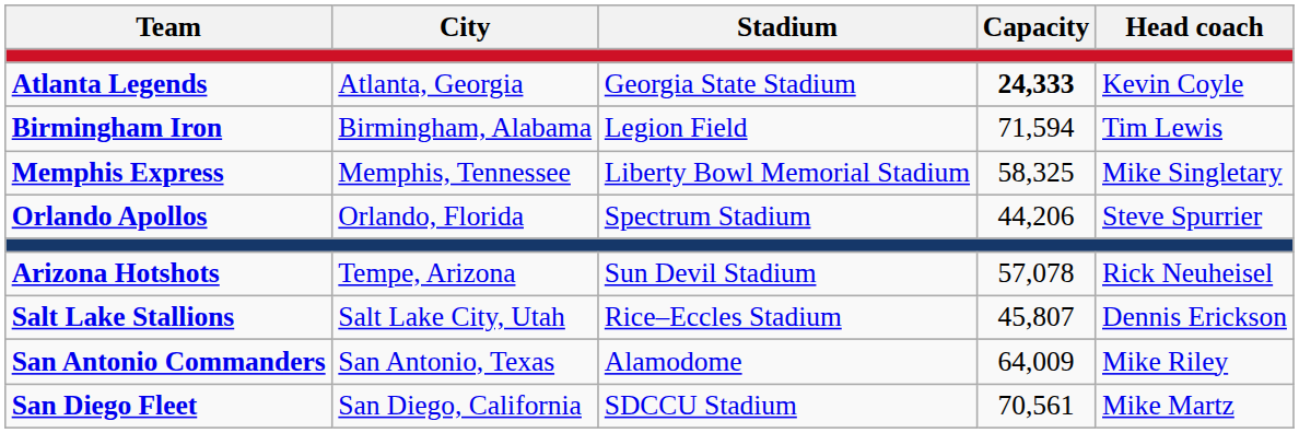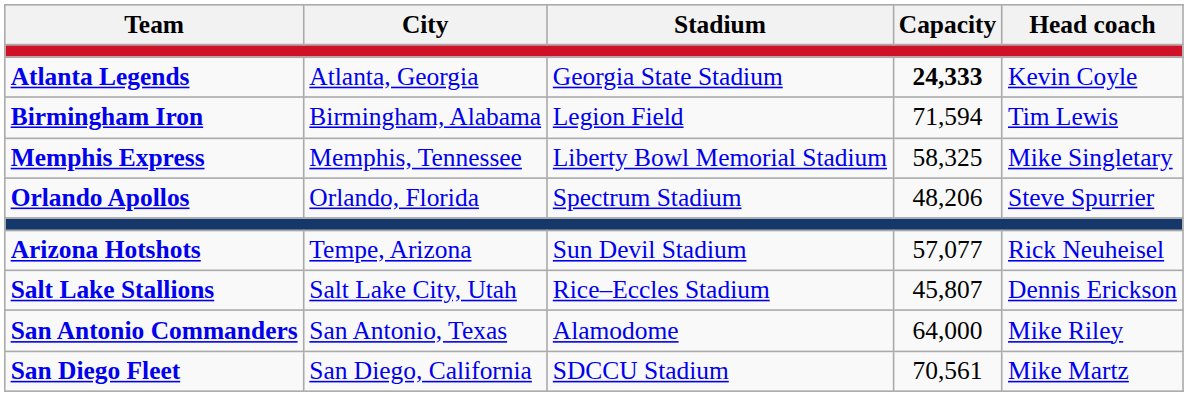 <table class="plainrowheaders wikitable">
 <tr>
 <th>Team</th>
 <th>City</th>
 <th>Stadium</th>
 <th>Capacity</th>
 <th>Head coach</th>
 </tr>
 <tr>
 <th style=background:#CE1126 colspan="7"></th>
 </tr>
 <tr>
 <td><strong><a href='#'>Atlanta Legends</a></strong></td>
 <td><a href='#'>Atlanta, Georgia</a></td>
 <td><a href='#'>Georgia State Stadium</a></td>
 <td align=center><strong>24,333</strong></td>
 <td><a href='#'>Kevin Coyle</a></td>
 </tr>
 <tr>
 <td><strong><a href='#'>Birmingham Iron</a></strong></td>
 <td><a href='#'>Birmingham, Alabama</a></td>
 <td><a href='#'>Legion Field</a></td>
 <td align=center>71,594</td>
 <td><a href='#'>Tim Lewis</a></td>
 </tr>
 <tr>
 <td><strong><a href='#'>Memphis Express</a></strong></td>
 <td><a href='#'>Memphis, Tennessee</a></td>
 <td><a href='#'>Liberty Bowl Memorial Stadium</a></td>
 <td align=center>58,325</td>
 <td><a href='#'>Mike Singletary</a></td>
 </tr>
 <tr>
 <td><strong><a href='#'>Orlando Apollos</a></strong></td>
 <td><a href='#'>Orlando, Florida</a></td>
 <td><a href='#'>Spectrum Stadium</a></td>
-<td align=center>44,206</td>
+<td align=center>48,206</td>
 <td><a href='#'>Steve Spurrier</a></td>
 </tr>
 <tr>
 <th style=background:#153769 colspan="7"></th>
 </tr>
 <tr>
 <td><strong><a href='#'>Arizona Hotshots</a></strong></td>
 <td><a href='#'>Tempe, Arizona</a></td>
 <td><a href='#'>Sun Devil Stadium</a></td>
-<td align=center>57,078</td>
+<td align=center>57,077</td>
 <td><a href='#'>Rick Neuheisel</a></td>
 </tr>
 <tr>
 <td><strong><a href='#'>Salt Lake Stallions</a></strong></td>
 <td><a href='#'>Salt Lake City, Utah</a></td>
 <td><a href='#'>Rice–Eccles Stadium</a></td>
 <td align=center>45,807</td>
 <td><a href='#'>Dennis Erickson</a></td>
 </tr>
 <tr>
 <td><strong><a href='#'>San Antonio Commanders</a></strong></td>
 <td><a href='#'>San Antonio, Texas</a></td>
 <td><a href='#'>Alamodome</a></td>
-<td align=center>64,009</td>
+<td align=center>64,000</td>
 <td><a href='#'>Mike Riley</a></td>
 </tr>
 <tr>
 <td><strong><a href='#'>San Diego Fleet</a></strong></td>
 <td><a href='#'>San Diego, California</a></td>
 <td><a href='#'>SDCCU Stadium</a></td>
 <td align=center>70,561</td>
 <td><a href='#'>Mike Martz</a></td>
 </tr>
 </table>
